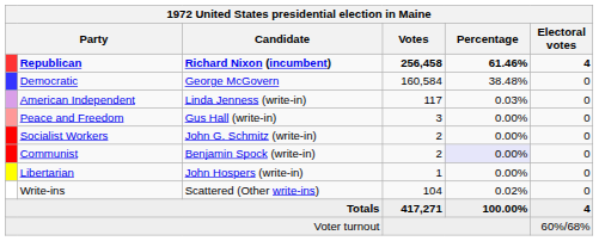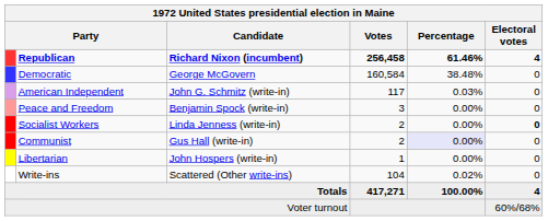 <table class="wikitable" style="font-size: 95%;">
 <tr>
 <th colspan="6">1972 United States presidential election in Maine</th>
 </tr>
 <tr>
 <th colspan="2" style="width: 15em">Party</th>
 <th style="width: 17em">Candidate</th>
 <th style="width: 5em">Votes</th>
 <th style="width: 7em">Percentage</th>
 <th style="width: 5em">Electoral votes</th>
 </tr>
 <tr>
 <th style="background-color:#FF3333; width: 3px"></th>
 <td style="width: 130px"><strong><a href='#'>Republican</a></strong></td>
 <td><strong><a href='#'>Richard Nixon</a> (<a href='#'>incumbent</a>)</strong></td>
 <td align="right"><strong>256,458</strong></td>
 <td align="right"><strong>61.46%</strong></td>
 <td align="right"><strong>4</strong></td>
 </tr>
 <tr>
 <th style="background-color:#3333FF; width: 3px"></th>
 <td style="width: 130px"><a href='#'>Democratic</a></td>
 <td><a href='#'>George McGovern</a></td>
 <td align="right">160,584</td>
 <td align="right">38.48%</td>
 <td align="right">0</td>
 </tr>
 <tr>
 <th style="background-color:#D99FE8; width: 3px"></th>
 <td style="width: 130px"><a href='#'>American Independent</a></td>
-<td><a href='#'>Linda Jenness</a> (write-in)</td>
+<td><a href='#'>John G. Schmitz</a> (write-in)</td>
 <td align="right">117</td>
 <td align="right">0.03%</td>
 <td align="right">0</td>
 </tr>
 <tr>
 <th style="background-color:#ff9999; width: 3px"></th>
 <td style="width: 130px"><a href='#'>Peace and Freedom</a></td>
-<td><a href='#'>Gus Hall</a> (write-in)</td>
+<td><a href='#'>Benjamin Spock</a> (write-in)</td>
 <td align="right">3</td>
 <td align="right">0.00%</td>
 <td align="right">0</td>
 </tr>
 <tr>
 <th style="background-color:Red; width: 3px"></th>
 <td style="width: 130px"><a href='#'>Socialist Workers</a></td>
-<td><a href='#'>John G. Schmitz</a> (write-in)</td>
+<td><a href='#'>Linda Jenness</a> (write-in)</td>
 <td align="right">2</td>
 <td align="right">0.00%</td>
-<td align="right">0</td>
+<td align="right"><strong>0</strong></td>
 </tr>
 <tr>
 <th style="background-color:Red; width: 3px"></th>
 <td style="width: 130px"><a href='#'>Communist</a></td>
-<td><a href='#'>Benjamin Spock</a> (write-in)</td>
+<td><a href='#'>Gus Hall</a> (write-in)</td>
 <td align="right">2</td>
 <td align="right" style="background: lavender;">0.00%</td>
 <td align="right">0</td>
 </tr>
 <tr>
 <th style="background-color:Yellow; width: 3px"></th>
 <td style="width: 130px"><a href='#'>Libertarian</a></td>
 <td><a href='#'>John Hospers</a>  (write-in)</td>
 <td align="right">1</td>
 <td align="right">0.00%</td>
 <td align="right">0</td>
 </tr>
 <tr>
 <th style="background-color:White; width: 3px"></th>
 <td style="width: 130px">Write-ins</td>
 <td>Scattered  (Other <a href='#'>write-ins</a>)</td>
 <td align="right">104</td>
 <td align="right">0.02%</td>
 <td align="right">0</td>
 </tr>
 <tr bgcolor="#EEEEEE">
 <td colspan="3" align="right"><strong>Totals</strong></td>
 <td align="right"><strong>417,271</strong></td>
 <td align="right"><strong>100.00%</strong></td>
 <td align="right"><strong>4</strong></td>
 </tr>
 <tr bgcolor="#EEEEEE">
 <td colspan="3" align="right">Voter turnout</td>
 <td colspan="2" align="right"></td>
 <td align="right">60%/68%</td>
 </tr>
 </table>
